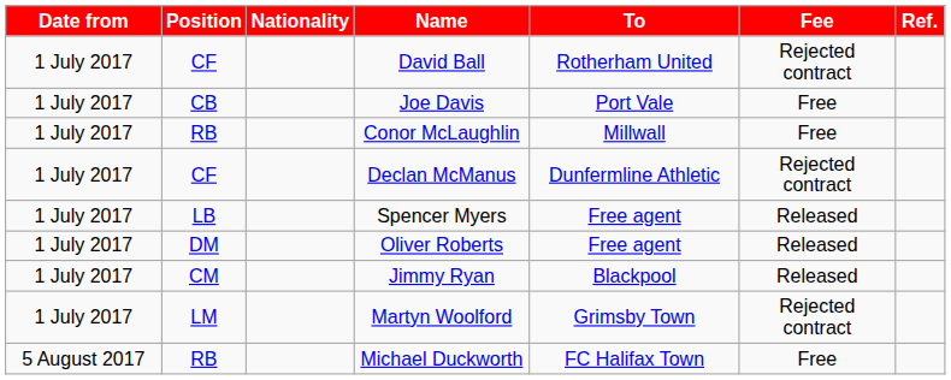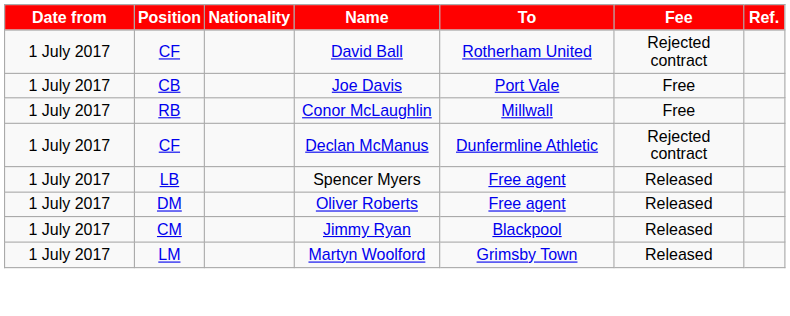 <table class="wikitable"  style="text-align:center; font-size:90%; ">
 <tr>
 <th style="background:#FF0000; color:#FFFFFF; width:110px;">Date from</th>
 <th style="background:#FF0000; color:#FFFFFF; width:50px;">Position</th>
 <th style="background:#FF0000; color:#FFFFFF; width:50px;">Nationality</th>
 <th style="background:#FF0000; color:#FFFFFF; width:125px;">Name</th>
 <th style="background:#FF0000; color:#FFFFFF; width:150px;">To</th>
 <th style="background:#FF0000; color:#FFFFFF; width:110px;">Fee</th>
 <th style="background:#FF0000; color:#FFFFFF; width:30px;">Ref.</th>
 </tr>
 <tr>
 <td>1 July 2017</td>
 <td><a href='#'>CF</a></td>
 <td></td>
 <td><a href='#'>David Ball</a></td>
 <td><a href='#'>Rotherham United</a></td>
 <td>Rejected contract</td>
 <td></td>
 </tr>
 <tr>
 <td>1 July 2017</td>
 <td><a href='#'>CB</a></td>
 <td></td>
 <td><a href='#'>Joe Davis</a></td>
 <td><a href='#'>Port Vale</a></td>
 <td>Free</td>
 <td></td>
 </tr>
 <tr>
 <td>1 July 2017</td>
 <td><a href='#'>RB</a></td>
 <td></td>
 <td><a href='#'>Conor McLaughlin</a></td>
 <td><a href='#'>Millwall</a></td>
 <td>Free</td>
 <td></td>
 </tr>
 <tr>
 <td>1 July 2017</td>
 <td><a href='#'>CF</a></td>
 <td></td>
 <td><a href='#'>Declan McManus</a></td>
 <td><a href='#'>Dunfermline Athletic</a></td>
 <td>Rejected contract</td>
 <td></td>
 </tr>
 <tr>
 <td>1 July 2017</td>
 <td><a href='#'>LB</a></td>
 <td></td>
 <td>Spencer Myers</td>
 <td><a href='#'>Free agent</a></td>
 <td>Released</td>
 <td></td>
 </tr>
 <tr>
 <td>1 July 2017</td>
 <td><a href='#'>DM</a></td>
 <td></td>
 <td><a href='#'>Oliver Roberts</a></td>
 <td><a href='#'>Free agent</a></td>
 <td>Released</td>
 <td></td>
 </tr>
 <tr>
 <td>1 July 2017</td>
 <td><a href='#'>CM</a></td>
 <td></td>
 <td><a href='#'>Jimmy Ryan</a></td>
 <td><a href='#'>Blackpool</a></td>
 <td>Released</td>
 <td></td>
 </tr>
 <tr>
 <td>1 July 2017</td>
 <td><a href='#'>LM</a></td>
 <td></td>
 <td><a href='#'>Martyn Woolford</a></td>
 <td><a href='#'>Grimsby Town</a></td>
-<td>Rejected contract</td>
-<td></td>
-</tr>
-<tr>
-<td>5 August 2017</td>
-<td><a href='#'>RB</a></td>
-<td></td>
-<td><a href='#'>Michael Duckworth</a></td>
-<td><a href='#'>FC Halifax Town</a></td>
-<td>Free</td>
+<td>Released</td>
 <td></td>
 </tr>
 </table>
